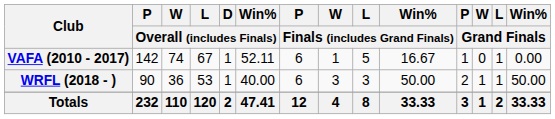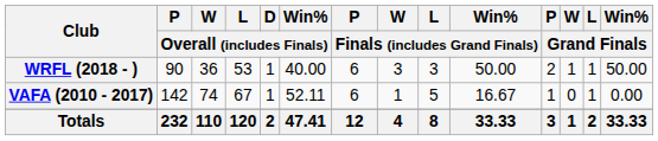 <table class="wikitable plainrowheaders sortable" style="text-align:center;">
 <tr>
 <th scope="col" rowspan="2">Club</th>
 <th scope="col">P</th>
 <th scope="col">W</th>
 <th scope="col">L</th>
 <th scope="col">D</th>
 <th scope="col">Win%</th>
 <th scope="col">P</th>
 <th scope="col">W</th>
 <th scope="col">L</th>
 <th scope="col">Win%</th>
 <th scope="col">P</th>
 <th scope="col">W</th>
 <th scope="col">L</th>
 <th scope="col">Win%</th>
 </tr>
 <tr>
 <th scope="col" colspan="5">Overall <small>(includes Finals)</small></th>
 <th scope="col" colspan="4">Finals <small>(includes Grand Finals)</small></th>
 <th scope="col" colspan="4">Grand Finals</th>
 </tr>
 <tr>
+<th scope="row" align=left><a href='#'>WRFL</a> (2018 - )</th>
+<td>90</td>
+<td>36</td>
+<td>53</td>
+<td>1</td>
+<td>40.00</td>
+<td>6</td>
+<td>3</td>
+<td>3</td>
+<td>50.00</td>
+<td>2</td>
+<td>1</td>
+<td>1</td>
+<td>50.00</td>
+</tr>
+<tr>
 <th scope="row" align=left><a href='#'>VAFA</a> (2010 - 2017)</th>
 <td>142</td>
 <td>74</td>
 <td>67</td>
 <td>1</td>
 <td>52.11</td>
 <td>6</td>
 <td>1</td>
 <td>5</td>
 <td>16.67</td>
 <td>1</td>
 <td>0</td>
 <td>1</td>
 <td>0.00</td>
-</tr>
-<tr>
-<th scope="row" align=left><a href='#'>WRFL</a> (2018 - )</th>
-<td>90</td>
-<td>36</td>
-<td>53</td>
-<td>1</td>
-<td>40.00</td>
-<td>6</td>
-<td>3</td>
-<td>3</td>
-<td>50.00</td>
-<td>2</td>
-<td>1</td>
-<td>1</td>
-<td>50.00</td>
 </tr>
 <tr>
 </tr>
 <tr class="sortbottom">
 <th>Totals</th>
 <th>232</th>
 <th>110</th>
 <th>120</th>
 <th>2</th>
 <th>47.41</th>
 <th>12</th>
 <th>4</th>
 <th>8</th>
 <th>33.33</th>
 <th>3</th>
 <th>1</th>
 <th>2</th>
 <th>33.33</th>
 </tr>
 </table>
